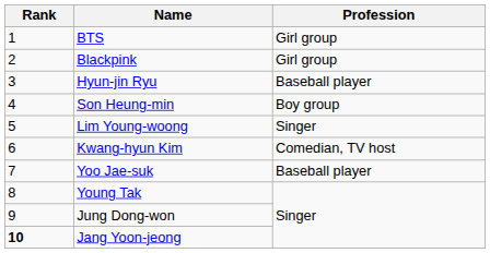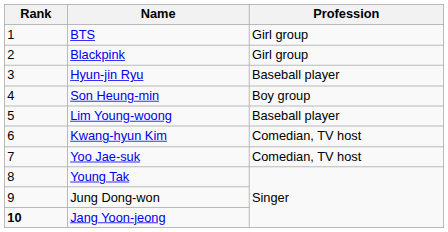 <table class="wikitable" style="width:550px">
 <tr>
 <th>Rank</th>
 <th>Name</th>
 <th>Profession</th>
 </tr>
 <tr>
 <td>1</td>
 <td><a href='#'>BTS</a></td>
 <td>Girl group</td>
 </tr>
 <tr>
 <td>2</td>
 <td><a href='#'>Blackpink</a></td>
 <td>Girl group</td>
 </tr>
 <tr>
 <td>3</td>
 <td><a href='#'>Hyun-jin Ryu</a></td>
 <td>Baseball player</td>
 </tr>
 <tr>
 <td>4</td>
 <td><a href='#'>Son Heung-min</a></td>
 <td>Boy group</td>
 </tr>
 <tr>
 <td>5</td>
 <td><a href='#'>Lim Young-woong</a></td>
-<td>Singer</td>
+<td>Baseball player</td>
 </tr>
 <tr>
 <td>6</td>
 <td><a href='#'>Kwang-hyun Kim</a></td>
 <td>Comedian, TV host</td>
 </tr>
 <tr>
 <td>7</td>
 <td><a href='#'>Yoo Jae-suk</a></td>
-<td>Baseball player</td>
+<td>Comedian, TV host</td>
 </tr>
 <tr>
 <td>8</td>
 <td><a href='#'>Young Tak</a></td>
 <td rowspan="3">Singer</td>
 </tr>
 <tr>
 <td>9</td>
 <td>Jung Dong-won</td>
 </tr>
 <tr>
 <td><strong>10</strong></td>
 <td><a href='#'>Jang Yoon-jeong</a></td>
 </tr>
 </table>
